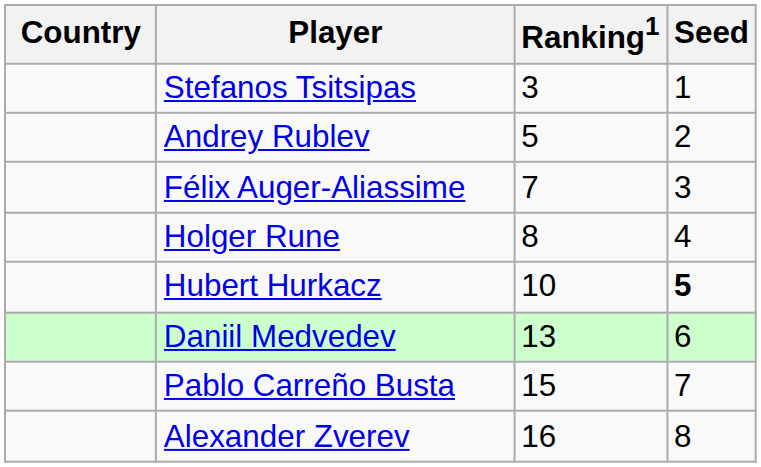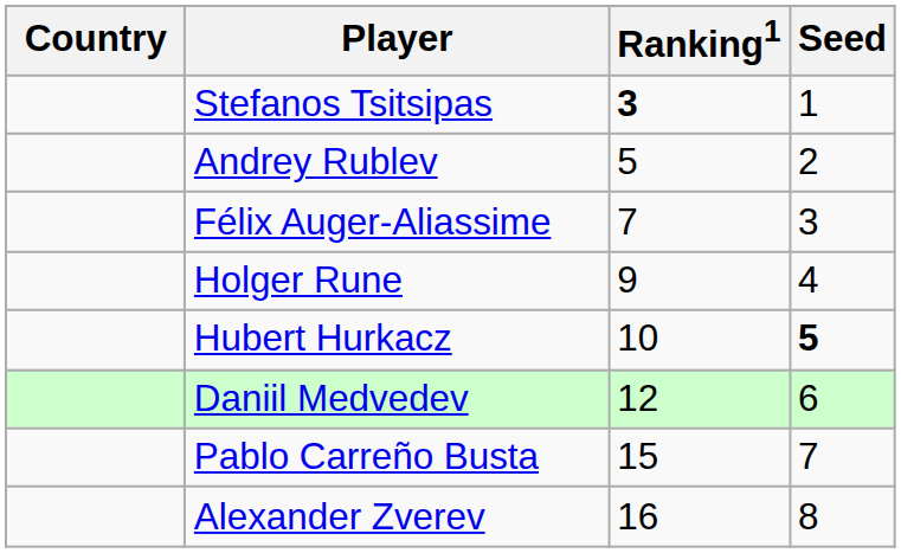 <table class="sortable wikitable">
 <tr>
 <th width="70">Country</th>
 <th width="175">Player</th>
 <th>Ranking<sup>1</sup></th>
 <th>Seed</th>
 </tr>
 <tr>
 <td></td>
 <td><a href='#'>Stefanos Tsitsipas</a></td>
-<td>3</td>
+<td><strong>3</strong></td>
 <td>1</td>
 </tr>
 <tr>
 <td></td>
 <td><a href='#'>Andrey Rublev</a></td>
 <td>5</td>
 <td>2</td>
 </tr>
 <tr>
 <td></td>
 <td><a href='#'>Félix Auger-Aliassime</a></td>
 <td>7</td>
 <td>3</td>
 </tr>
 <tr>
 <td></td>
 <td><a href='#'>Holger Rune</a></td>
-<td>8</td>
+<td>9</td>
 <td>4</td>
 </tr>
 <tr>
 <td></td>
 <td><a href='#'>Hubert Hurkacz</a></td>
 <td>10</td>
 <td><strong>5</strong></td>
 </tr>
 <tr bgcolor=#cfc>
 <td></td>
 <td><a href='#'>Daniil Medvedev</a></td>
-<td>13</td>
+<td>12</td>
 <td>6</td>
 </tr>
 <tr>
 <td></td>
 <td><a href='#'>Pablo Carreño Busta</a></td>
 <td>15</td>
 <td>7</td>
 </tr>
 <tr>
 <td></td>
 <td><a href='#'>Alexander Zverev</a></td>
 <td>16</td>
 <td>8</td>
 </tr>
 </table>
